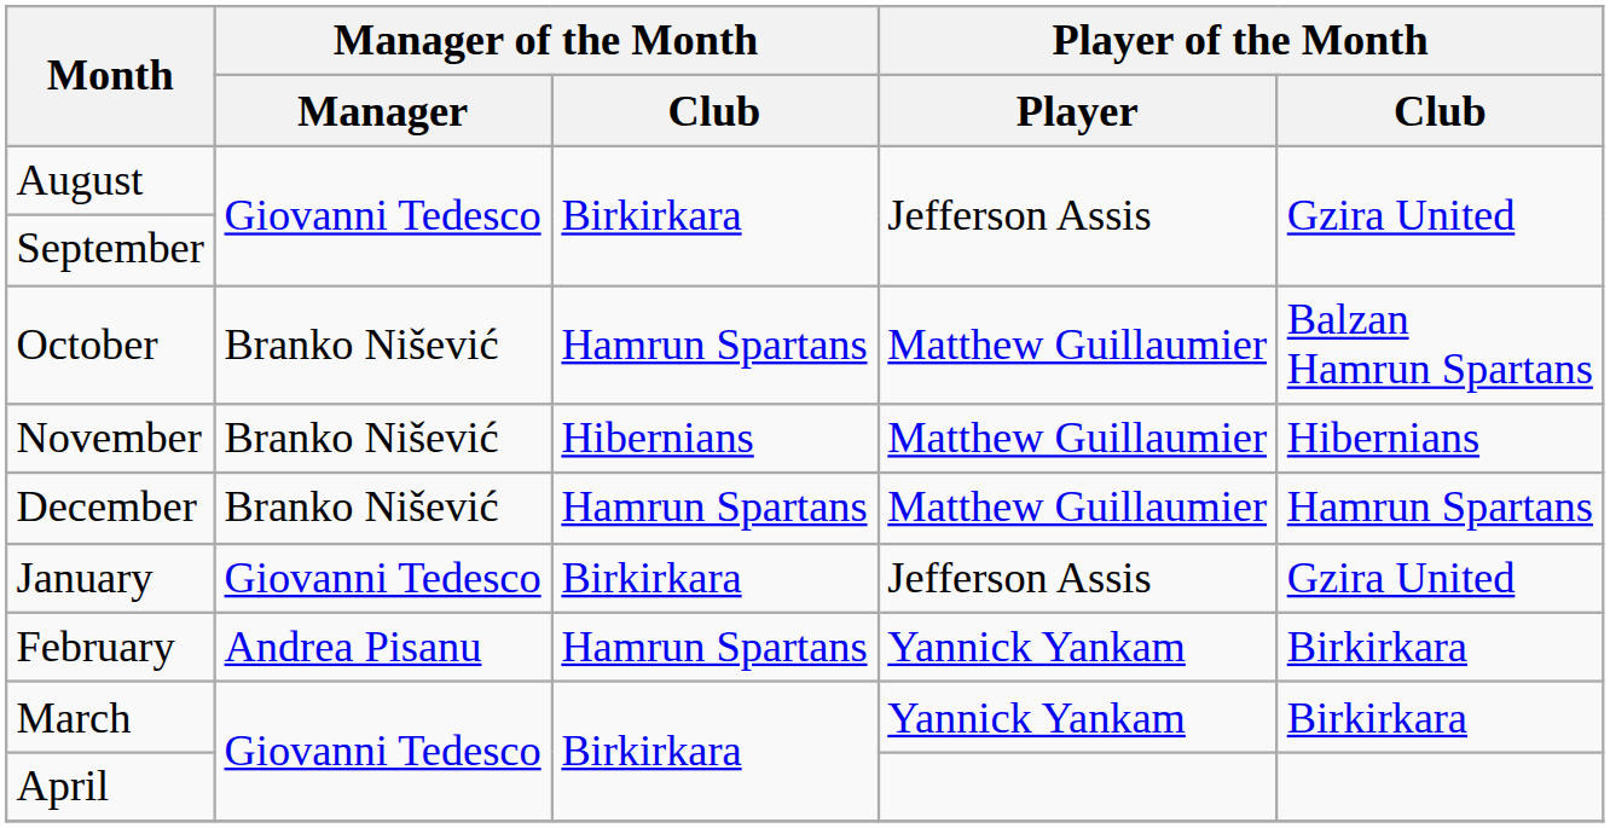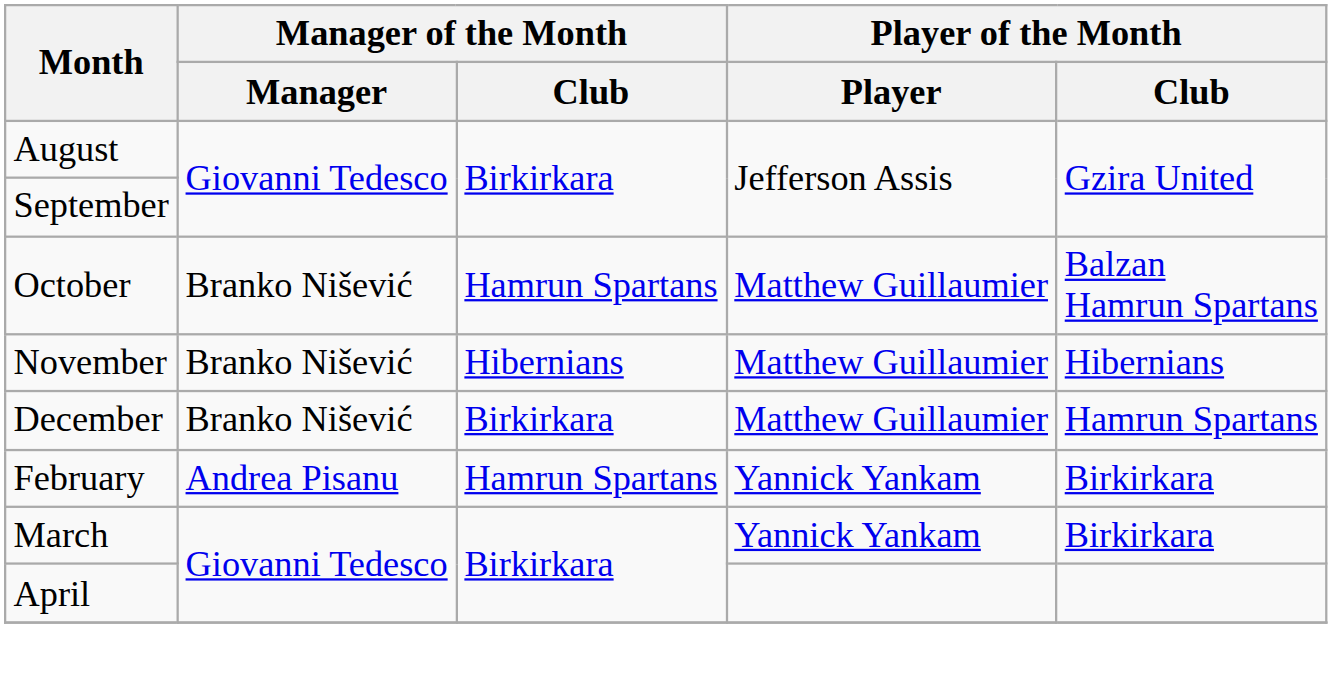 <table class="wikitable">
 <tr>
 <th rowspan="2">Month</th>
 <th colspan="2">Manager of the Month</th>
 <th colspan="2">Player of the Month</th>
 </tr>
 <tr>
 <th>Manager</th>
 <th>Club</th>
 <th>Player</th>
 <th>Club</th>
 </tr>
 <tr>
 <td>August</td>
 <td rowspan=2> <a href='#'>Giovanni Tedesco</a></td>
 <td rowspan=2><a href='#'>Birkirkara</a></td>
 <td rowspan=2> Jefferson Assis</td>
 <td rowspan=2><a href='#'>Gzira United</a></td>
 </tr>
 <tr>
 <td>September</td>
 </tr>
 <tr>
 <td>October</td>
 <td> Branko Nišević</td>
 <td><a href='#'>Hamrun Spartans</a></td>
 <td> <a href='#'>Matthew Guillaumier</a></td>
 <td><a href='#'>Balzan</a><br><a href='#'>Hamrun Spartans</a></td>
 </tr>
 <tr>
 <td>November</td>
 <td> Branko Nišević</td>
 <td><a href='#'>Hibernians</a></td>
 <td> <a href='#'>Matthew Guillaumier</a></td>
 <td><a href='#'>Hibernians</a></td>
 </tr>
 <tr>
 <td>December</td>
 <td> Branko Nišević</td>
-<td><a href='#'>Hamrun Spartans</a></td>
+<td><a href='#'>Birkirkara</a></td>
 <td> <a href='#'>Matthew Guillaumier</a></td>
 <td><a href='#'>Hamrun Spartans</a></td>
-</tr>
-<tr>
-<td>January</td>
-<td> <a href='#'>Giovanni Tedesco</a></td>
-<td><a href='#'>Birkirkara</a></td>
-<td> Jefferson Assis</td>
-<td><a href='#'>Gzira United</a></td>
 </tr>
 <tr>
 <td>February</td>
 <td> <a href='#'>Andrea Pisanu</a></td>
 <td><a href='#'>Hamrun Spartans</a></td>
 <td> <a href='#'>Yannick Yankam</a></td>
 <td><a href='#'>Birkirkara</a></td>
 </tr>
 <tr>
 <td>March</td>
 <td rowspan=2> <a href='#'>Giovanni Tedesco</a></td>
 <td rowspan=2><a href='#'>Birkirkara</a></td>
 <td> <a href='#'>Yannick Yankam</a></td>
 <td><a href='#'>Birkirkara</a></td>
 </tr>
 <tr>
 <td>April</td>
 <td></td>
 <td></td>
 </tr>
 <tr>
 </tr>
 </table>
